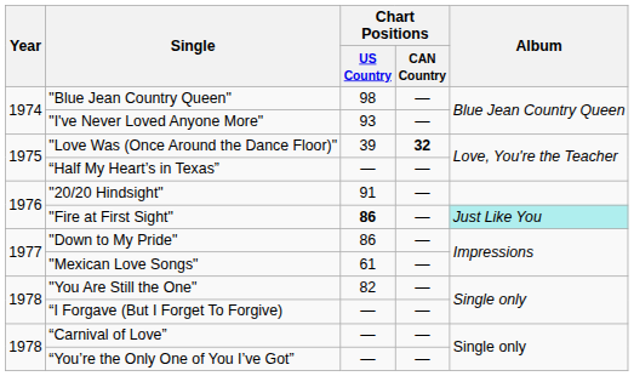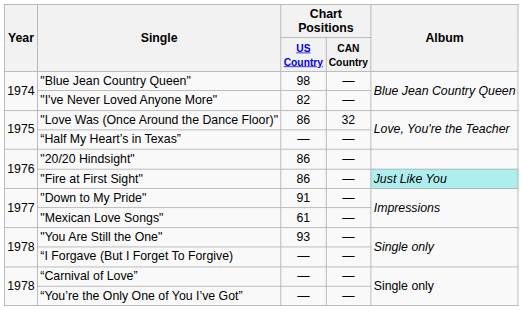 <table class="wikitable">
 <tr>
 <th rowspan="2">Year</th>
 <th rowspan="2">Single</th>
 <th colspan="2">Chart Positions</th>
 <th rowspan="2">Album</th>
 </tr>
 <tr>
 <th width="45"><small><a href='#'>US Country</a></small></th>
 <th width="45"><small>CAN Country</small></th>
 </tr>
 <tr>
 <td rowspan="2">1974</td>
 <td>"Blue Jean Country Queen"</td>
 <td align="center">98</td>
 <td align="center">—</td>
 <td rowspan="2"><em>Blue Jean Country Queen</em></td>
 </tr>
 <tr>
 <td>"I've Never Loved Anyone More"</td>
-<td align="center">93</td>
+<td align="center">82</td>
 <td align="center">—</td>
 </tr>
 <tr>
 <td rowspan="2">1975</td>
 <td>"Love Was (Once Around the Dance Floor)"</td>
-<td align="center">39</td>
-<td align="center"><strong>32</strong></td>
+<td align="center">86</td>
+<td align="center">32</td>
 <td rowspan="2"><em>Love, You're the Teacher</em></td>
 </tr>
 <tr>
 <td>“Half My Heart’s in Texas”</td>
 <td align="center">—</td>
 <td align="center">—</td>
 </tr>
 <tr>
 <td rowspan="2">1976</td>
 <td>"20/20 Hindsight"</td>
-<td align="center">91</td>
+<td align="center">86</td>
 <td align="center">—</td>
 <td></td>
 </tr>
 <tr>
 <td>"Fire at First Sight"</td>
-<td align="center"><strong>86</strong></td>
+<td align="center">86</td>
 <td align="center">—</td>
 <td style="background: paleturquoise;"><em>Just Like You</em></td>
 </tr>
 <tr>
 <td rowspan="2">1977</td>
 <td>"Down to My Pride"</td>
-<td align="center">86</td>
+<td align="center">91</td>
 <td align="center">—</td>
 <td rowspan="2"><em>Impressions</em></td>
 </tr>
 <tr>
 <td>"Mexican Love Songs"</td>
 <td align="center">61</td>
 <td align="center">—</td>
 </tr>
 <tr>
 <td rowspan="2">1978</td>
 <td>"You Are Still the One"</td>
-<td align="center">82</td>
+<td align="center">93</td>
 <td align="center">—</td>
 <td rowspan="2"><em>Single only</em></td>
 </tr>
 <tr>
 <td>“I Forgave (But I Forget To Forgive)</td>
 <td align="center">—</td>
 <td align="center">—</td>
 </tr>
 <tr>
 <td rowspan="2">1978</td>
 <td>“Carnival of Love”</td>
 <td align="center">—</td>
 <td align="center">—</td>
 <td rowspan="2">Single only</td>
 </tr>
 <tr>
 <td>“You’re the Only One of You I’ve Got”</td>
 <td align="center">—</td>
 <td align="center">—</td>
 </tr>
 </table>
